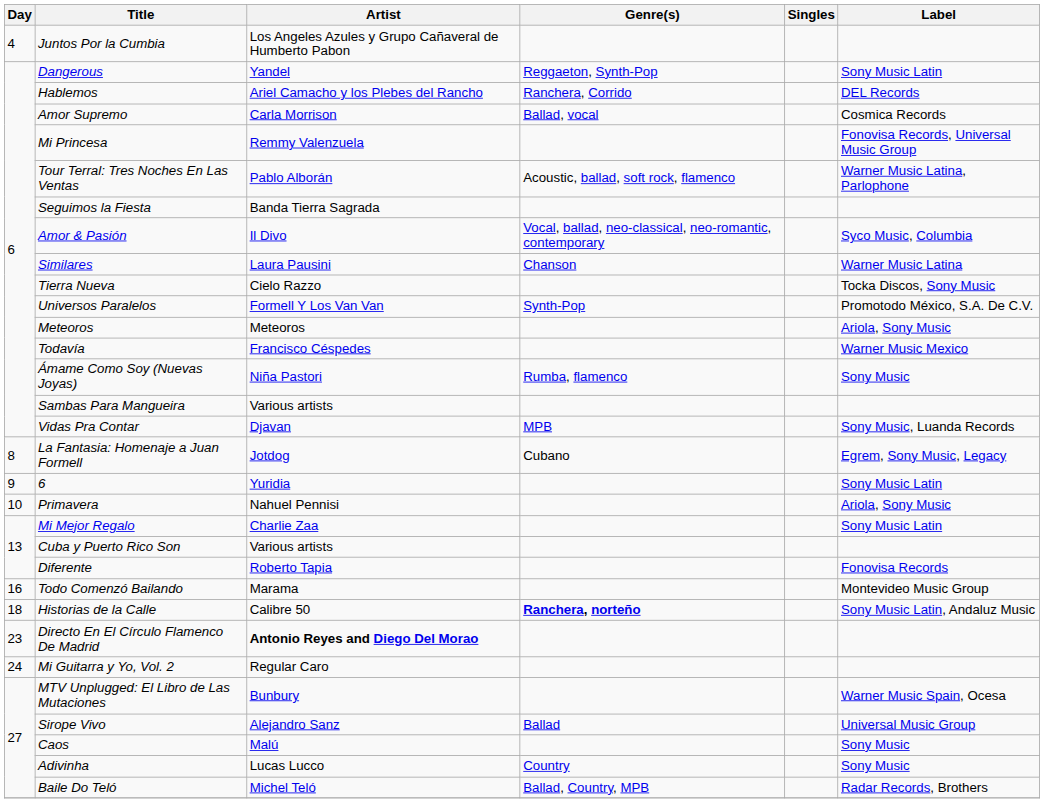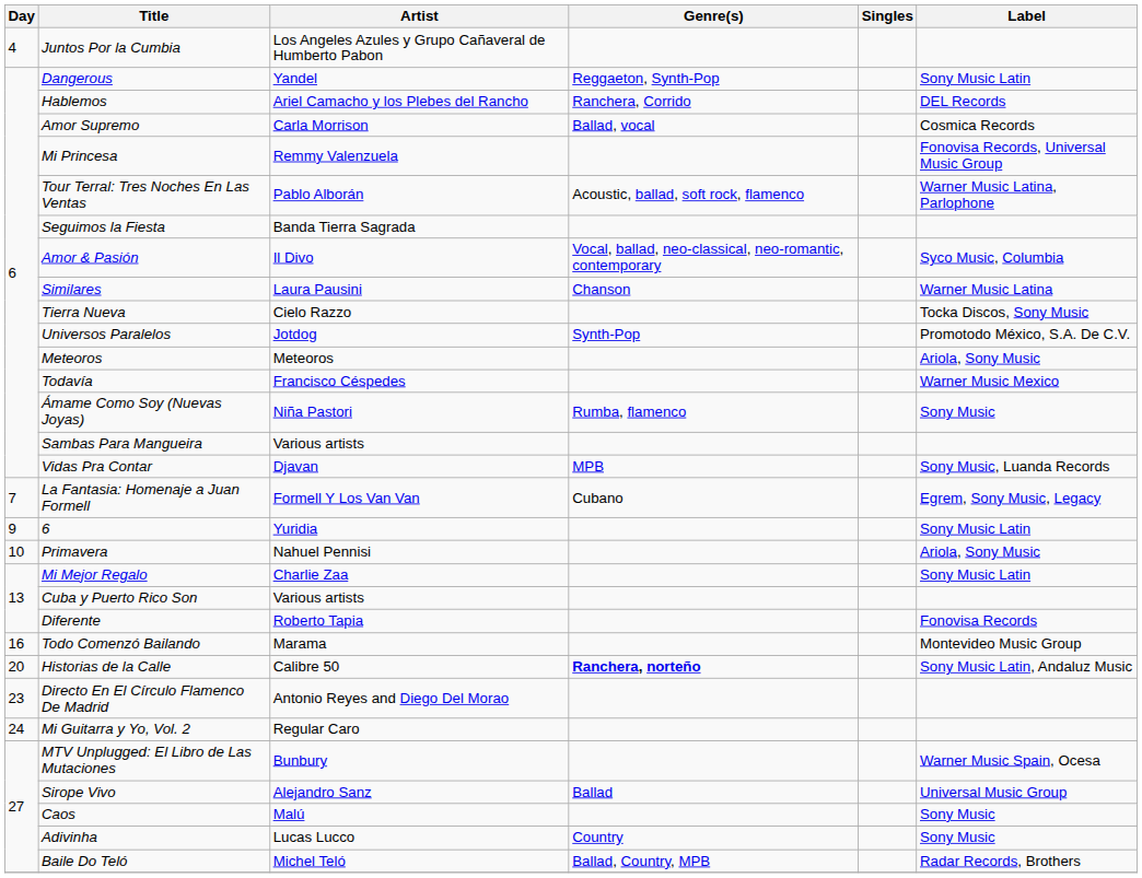 <table class="wikitable sortable" style="text-align: left;">
 <tr>
 <th>Day</th>
 <th>Title</th>
 <th>Artist</th>
 <th>Genre(s)</th>
 <th>Singles</th>
 <th>Label</th>
 </tr>
 <tr>
 <td>4</td>
 <td><em>Juntos Por la Cumbia</em></td>
 <td>Los Angeles Azules y Grupo Cañaveral de Humberto Pabon</td>
 <td></td>
 <td></td>
 <td></td>
 </tr>
 <tr>
 <td rowspan="15">6</td>
 <td><em><a href='#'>Dangerous</a></em></td>
 <td><a href='#'>Yandel</a></td>
 <td><a href='#'>Reggaeton</a>, <a href='#'>Synth-Pop</a></td>
 <td></td>
 <td><a href='#'>Sony Music Latin</a></td>
 </tr>
 <tr>
 <td><em>Hablemos</em></td>
 <td><a href='#'>Ariel Camacho y los Plebes del Rancho</a></td>
 <td><a href='#'>Ranchera</a>, <a href='#'>Corrido</a></td>
 <td></td>
 <td><a href='#'>DEL Records</a></td>
 </tr>
 <tr>
 <td><em>Amor Supremo</em></td>
 <td><a href='#'>Carla Morrison</a></td>
 <td><a href='#'>Ballad</a>, <a href='#'>vocal</a></td>
 <td></td>
 <td>Cosmica Records</td>
 </tr>
 <tr>
 <td><em>Mi Princesa</em></td>
 <td><a href='#'>Remmy Valenzuela</a></td>
 <td></td>
 <td></td>
 <td><a href='#'>Fonovisa Records</a>, <a href='#'>Universal Music Group</a></td>
 </tr>
 <tr>
 <td><em>Tour Terral: Tres Noches En Las Ventas</em></td>
 <td><a href='#'>Pablo Alborán</a></td>
 <td>Acoustic, <a href='#'>ballad</a>, <a href='#'>soft rock</a>, <a href='#'>flamenco</a></td>
 <td></td>
 <td><a href='#'>Warner Music Latina</a>, <a href='#'>Parlophone</a></td>
 </tr>
 <tr>
 <td><em>Seguimos la Fiesta</em></td>
 <td>Banda Tierra Sagrada</td>
 <td></td>
 <td></td>
 <td></td>
 </tr>
 <tr>
 <td><em><a href='#'>Amor & Pasión</a></em></td>
 <td><a href='#'>Il Divo</a></td>
 <td><a href='#'>Vocal</a>, <a href='#'>ballad</a>, <a href='#'>neo-classical</a>, <a href='#'>neo-romantic</a>, <a href='#'>contemporary</a></td>
 <td></td>
 <td><a href='#'>Syco Music</a>, <a href='#'>Columbia</a></td>
 </tr>
 <tr>
 <td><em><a href='#'>Similares</a></em></td>
 <td><a href='#'>Laura Pausini</a></td>
 <td><a href='#'>Chanson</a></td>
 <td></td>
 <td><a href='#'>Warner Music Latina</a></td>
 </tr>
 <tr>
 <td><em>Tierra Nueva</em></td>
 <td>Cielo Razzo</td>
 <td></td>
 <td></td>
 <td>Tocka Discos, <a href='#'>Sony Music</a></td>
 </tr>
 <tr>
 <td><em>Universos Paralelos</em></td>
-<td><a href='#'>Formell Y Los Van Van</a></td>
+<td><a href='#'>Jotdog</a></td>
 <td><a href='#'>Synth-Pop</a></td>
 <td></td>
 <td>Promotodo México, S.A. De C.V.</td>
 </tr>
 <tr>
 <td><em>Meteoros</em></td>
 <td>Meteoros</td>
 <td></td>
 <td></td>
 <td><a href='#'>Ariola</a>, <a href='#'>Sony Music</a></td>
 </tr>
 <tr>
 <td><em>Todavía</em></td>
 <td><a href='#'>Francisco Céspedes</a></td>
 <td></td>
 <td></td>
 <td><a href='#'>Warner Music Mexico</a></td>
 </tr>
 <tr>
 <td><em>Ámame Como Soy (Nuevas Joyas)</em></td>
 <td><a href='#'>Niña Pastori</a></td>
 <td><a href='#'>Rumba</a>, <a href='#'>flamenco</a></td>
 <td></td>
 <td><a href='#'>Sony Music</a></td>
 </tr>
 <tr>
 <td><em>Sambas Para Mangueira</em></td>
 <td>Various artists</td>
 <td></td>
 <td></td>
 <td></td>
 </tr>
 <tr>
 <td><em>Vidas Pra Contar</em></td>
 <td><a href='#'>Djavan</a></td>
 <td><a href='#'>MPB</a></td>
 <td></td>
 <td><a href='#'>Sony Music</a>, Luanda Records</td>
 </tr>
 <tr>
-<td>8</td>
+<td>7</td>
 <td><em>La Fantasia: Homenaje a Juan Formell</em></td>
-<td><a href='#'>Jotdog</a></td>
+<td><a href='#'>Formell Y Los Van Van</a></td>
 <td>Cubano</td>
 <td></td>
 <td><a href='#'>Egrem</a>, <a href='#'>Sony Music</a>, <a href='#'>Legacy</a></td>
 </tr>
 <tr>
 <td>9</td>
 <td><em>6</em></td>
 <td><a href='#'>Yuridia</a></td>
 <td></td>
 <td></td>
 <td><a href='#'>Sony Music Latin</a></td>
 </tr>
 <tr>
 <td>10</td>
 <td><em>Primavera</em></td>
 <td>Nahuel Pennisi</td>
 <td></td>
 <td></td>
 <td><a href='#'>Ariola</a>, <a href='#'>Sony Music</a></td>
 </tr>
 <tr>
 <td rowspan="3">13</td>
 <td><em><a href='#'>Mi Mejor Regalo</a></em></td>
 <td><a href='#'>Charlie Zaa</a></td>
 <td></td>
 <td></td>
 <td><a href='#'>Sony Music Latin</a></td>
 </tr>
 <tr>
 <td><em>Cuba y Puerto Rico Son</em></td>
 <td>Various artists</td>
 <td></td>
 <td></td>
 <td></td>
 </tr>
 <tr>
 <td><em>Diferente</em></td>
 <td><a href='#'>Roberto Tapia</a></td>
 <td></td>
 <td></td>
 <td><a href='#'>Fonovisa Records</a></td>
 </tr>
 <tr>
 <td>16</td>
 <td><em>Todo Comenzó Bailando</em></td>
 <td>Marama</td>
 <td></td>
 <td></td>
 <td>Montevideo Music Group</td>
 </tr>
 <tr>
-<td>18</td>
+<td>20</td>
 <td><em>Historias de la Calle</em></td>
 <td>Calibre 50</td>
 <td><strong><a href='#'>Ranchera</a>, <a href='#'>norteño</a></strong></td>
 <td></td>
 <td><a href='#'>Sony Music Latin</a>, Andaluz Music</td>
 </tr>
 <tr>
 <td>23</td>
 <td><em>Directo En El Círculo Flamenco De Madrid</em></td>
-<td><strong>Antonio Reyes and <a href='#'>Diego Del Morao</a></strong></td>
+<td>Antonio Reyes and <a href='#'>Diego Del Morao</a></td>
 <td></td>
 <td></td>
 <td></td>
 </tr>
 <tr>
 <td>24</td>
 <td><em>Mi Guitarra y Yo, Vol. 2</em></td>
 <td>Regular Caro</td>
 <td></td>
 <td></td>
 <td></td>
 </tr>
 <tr>
 <td rowspan="5">27</td>
 <td><em>MTV Unplugged: El Libro de Las Mutaciones</em></td>
 <td><a href='#'>Bunbury</a></td>
 <td></td>
 <td></td>
 <td><a href='#'>Warner Music Spain</a>, Ocesa</td>
 </tr>
 <tr>
 <td><em>Sirope Vivo</em></td>
 <td><a href='#'>Alejandro Sanz</a></td>
 <td><a href='#'>Ballad</a></td>
 <td></td>
 <td><a href='#'>Universal Music Group</a></td>
 </tr>
 <tr>
 <td><em>Caos</em></td>
 <td><a href='#'>Malú</a></td>
 <td></td>
 <td></td>
 <td><a href='#'>Sony Music</a></td>
 </tr>
 <tr>
 <td><em>Adivinha</em></td>
 <td>Lucas Lucco</td>
 <td><a href='#'>Country</a></td>
 <td></td>
 <td><a href='#'>Sony Music</a></td>
 </tr>
 <tr>
 <td><em>Baile Do Teló</em></td>
 <td><a href='#'>Michel Teló</a></td>
 <td><a href='#'>Ballad</a>, <a href='#'>Country</a>, <a href='#'>MPB</a></td>
 <td></td>
 <td><a href='#'>Radar Records</a>, Brothers</td>
 </tr>
 <tr>
 </tr>
 </table>
